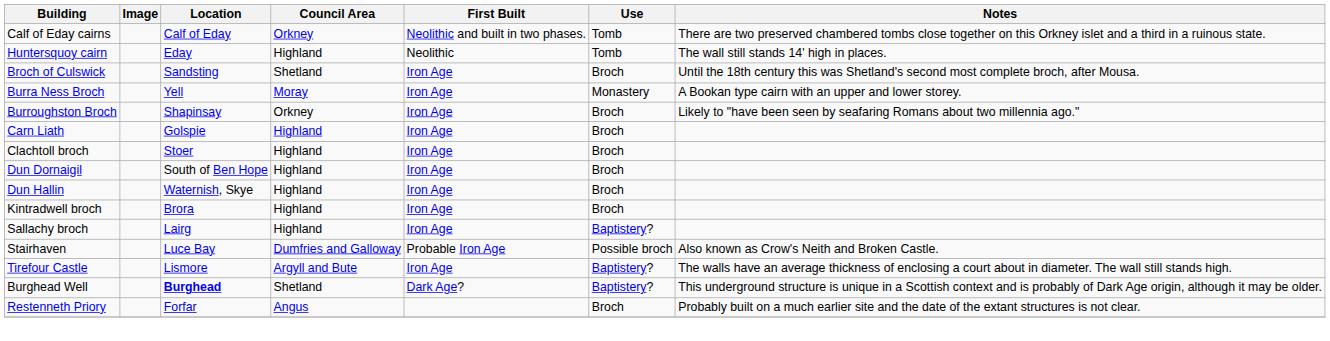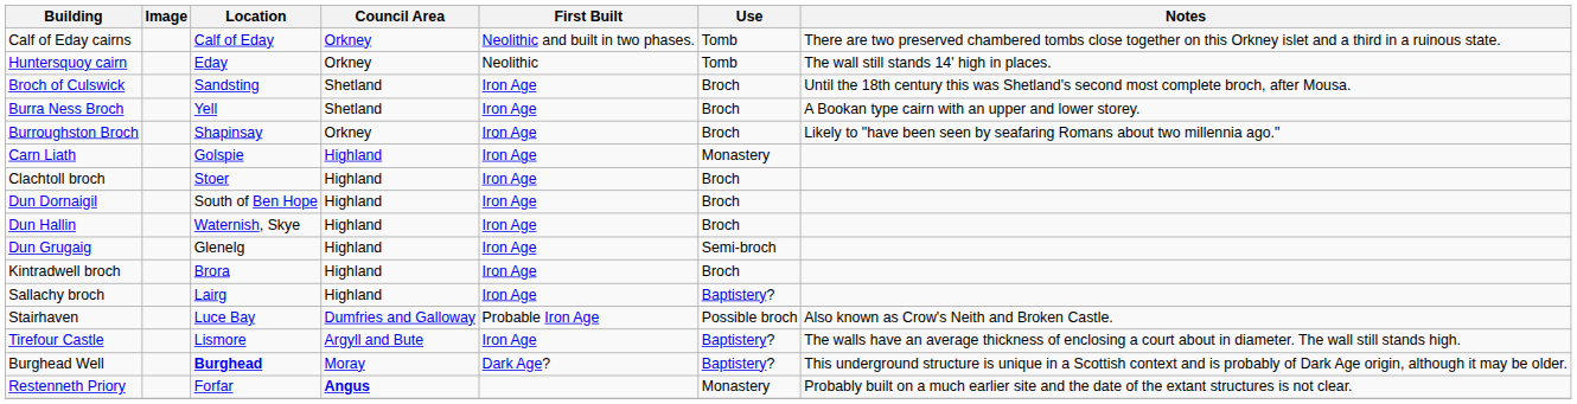 <table class="wikitable sortable">
 <tr>
 <th>Building</th>
 <th>Image</th>
 <th>Location</th>
 <th>Council Area</th>
 <th>First Built</th>
 <th>Use</th>
 <th>Notes</th>
 </tr>
 <tr>
 <td>Calf of Eday cairns</td>
 <td></td>
 <td><a href='#'>Calf of Eday</a></td>
 <td><a href='#'>Orkney</a></td>
 <td><a href='#'>Neolithic</a> and built in two phases.</td>
 <td>Tomb</td>
 <td>There are two preserved chambered tombs close together on this Orkney islet and a third in a ruinous state.</td>
 </tr>
 <tr>
 <td><a href='#'>Huntersquoy cairn</a></td>
 <td></td>
 <td><a href='#'>Eday</a></td>
-<td>Highland</td>
+<td>Orkney</td>
 <td>Neolithic</td>
 <td>Tomb</td>
 <td>The wall still stands 14' high in places.</td>
 </tr>
 <tr>
 <td><a href='#'>Broch of Culswick</a></td>
 <td></td>
 <td><a href='#'>Sandsting</a></td>
 <td>Shetland</td>
 <td><a href='#'>Iron Age</a></td>
 <td>Broch</td>
 <td>Until the 18th century this was Shetland's second most complete broch, after Mousa.</td>
 </tr>
 <tr>
 <td><a href='#'>Burra Ness Broch</a></td>
 <td></td>
 <td><a href='#'>Yell</a></td>
-<td><a href='#'>Moray</a></td>
+<td>Shetland</td>
 <td><a href='#'>Iron Age</a></td>
-<td>Monastery</td>
+<td>Broch</td>
 <td>A Bookan type cairn with an upper and lower storey.</td>
 </tr>
 <tr>
 <td><a href='#'>Burroughston Broch</a></td>
 <td></td>
 <td><a href='#'>Shapinsay</a></td>
 <td>Orkney</td>
 <td><a href='#'>Iron Age</a></td>
 <td>Broch</td>
 <td>Likely to "have been seen by seafaring Romans about two millennia ago."</td>
 </tr>
 <tr>
 <td><a href='#'>Carn Liath</a></td>
 <td></td>
 <td><a href='#'>Golspie</a></td>
 <td><a href='#'>Highland</a></td>
 <td><a href='#'>Iron Age</a></td>
-<td>Broch</td>
+<td>Monastery</td>
 <td></td>
 </tr>
 <tr>
 <td>Clachtoll broch</td>
 <td></td>
 <td><a href='#'>Stoer</a></td>
 <td>Highland</td>
 <td><a href='#'>Iron Age</a></td>
 <td>Broch</td>
 <td></td>
 </tr>
 <tr>
 <td><a href='#'>Dun Dornaigil</a></td>
 <td></td>
 <td>South of <a href='#'>Ben Hope</a></td>
 <td>Highland</td>
 <td><a href='#'>Iron Age</a></td>
 <td>Broch</td>
 <td></td>
 </tr>
 <tr>
 <td><a href='#'>Dun Hallin</a></td>
 <td></td>
 <td><a href='#'>Waternish</a>, Skye</td>
 <td>Highland</td>
 <td><a href='#'>Iron Age</a></td>
 <td>Broch</td>
+<td></td>
+</tr>
+<tr>
+<td><a href='#'>Dun Grugaig</a></td>
+<td></td>
+<td>Glenelg</td>
+<td>Highland</td>
+<td><a href='#'>Iron Age</a></td>
+<td>Semi-broch</td>
 <td></td>
 </tr>
 <tr>
 <td>Kintradwell broch</td>
 <td></td>
 <td><a href='#'>Brora</a></td>
 <td>Highland</td>
 <td><a href='#'>Iron Age</a></td>
 <td>Broch</td>
 <td></td>
 </tr>
 <tr>
 <td>Sallachy broch</td>
 <td></td>
 <td><a href='#'>Lairg</a></td>
 <td>Highland</td>
 <td><a href='#'>Iron Age</a></td>
 <td><a href='#'>Baptistery</a>?</td>
 <td></td>
 </tr>
 <tr>
 <td>Stairhaven</td>
 <td></td>
 <td><a href='#'>Luce Bay</a></td>
 <td><a href='#'>Dumfries and Galloway</a></td>
 <td>Probable <a href='#'>Iron Age</a></td>
 <td>Possible broch</td>
 <td>Also known as Crow's Neith and Broken Castle.</td>
 </tr>
 <tr>
 <td><a href='#'>Tirefour Castle</a></td>
 <td></td>
 <td><a href='#'>Lismore</a></td>
 <td><a href='#'>Argyll and Bute</a></td>
 <td><a href='#'>Iron Age</a></td>
 <td><a href='#'>Baptistery</a>?</td>
 <td>The walls have an average thickness of  enclosing a court about  in diameter. The wall still stands  high.</td>
 </tr>
 <tr>
 <td>Burghead Well</td>
 <td></td>
 <td><strong><a href='#'>Burghead</a></strong></td>
-<td>Shetland</td>
+<td><a href='#'>Moray</a></td>
 <td><a href='#'>Dark Age</a>?</td>
 <td><a href='#'>Baptistery</a>?</td>
 <td>This underground structure is unique in a Scottish context and is probably of  Dark Age origin, although it may be older.</td>
 </tr>
 <tr>
 <td><a href='#'>Restenneth Priory</a></td>
 <td></td>
 <td><a href='#'>Forfar</a></td>
-<td><a href='#'>Angus</a></td>
+<td><strong><a href='#'>Angus</a></strong></td>
 <td></td>
-<td>Broch</td>
+<td>Monastery</td>
 <td>Probably built on a much earlier site and the date of the extant structures is not clear.</td>
 </tr>
 <tr>
 </tr>
 </table>
